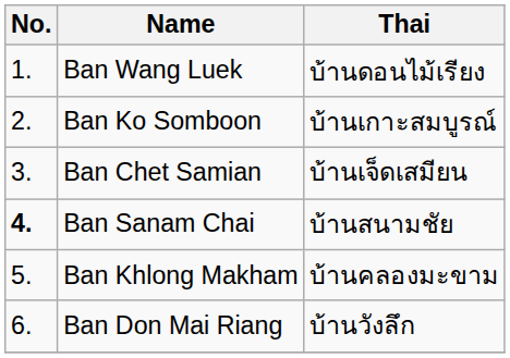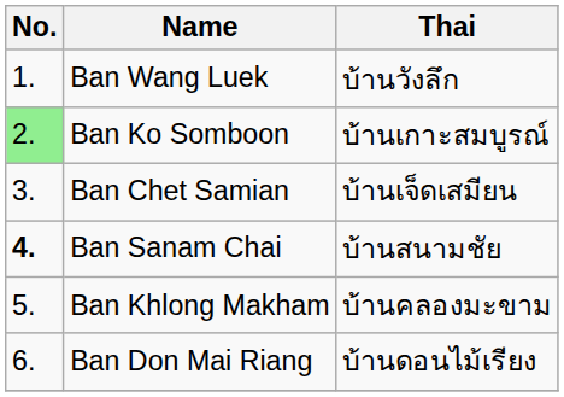 <table class="wikitable sortable">
 <tr>
 <th>No.</th>
 <th>Name</th>
 <th>Thai</th>
 </tr>
 <tr>
 <td>1.</td>
 <td>Ban Wang Luek</td>
-<td>บ้านดอนไม้เรียง</td>
+<td>บ้านวังลึก</td>
 </tr>
 <tr>
-<td>2.</td>
+<td style="background: lightgreen;">2.</td>
 <td>Ban Ko Somboon</td>
 <td>บ้านเกาะสมบูรณ์</td>
 </tr>
 <tr>
 <td>3.</td>
 <td>Ban Chet Samian</td>
 <td>บ้านเจ็ดเสมียน</td>
 </tr>
 <tr>
 <td><strong>4.</strong></td>
 <td>Ban Sanam Chai</td>
 <td>บ้านสนามชัย</td>
 </tr>
 <tr>
 <td>5.</td>
 <td>Ban Khlong Makham</td>
 <td>บ้านคลองมะขาม</td>
 </tr>
 <tr>
 <td>6.</td>
 <td>Ban Don Mai Riang</td>
-<td>บ้านวังลึก</td>
+<td>บ้านดอนไม้เรียง</td>
 </tr>
 <tr>
 </tr>
 </table>
